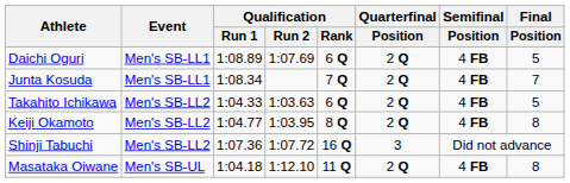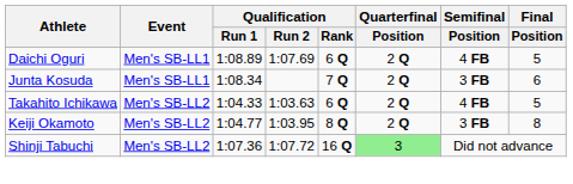 <table class="wikitable" style="font-size:90%">
 <tr>
 <th rowspan="2">Athlete</th>
 <th rowspan="2">Event</th>
 <th colspan="3">Qualification</th>
 <th>Quarterfinal</th>
 <th>Semifinal</th>
 <th>Final</th>
 </tr>
 <tr style=font-size:95%>
 <th>Run 1</th>
 <th>Run 2</th>
 <th>Rank</th>
 <th>Position</th>
 <th>Position</th>
 <th>Position</th>
 </tr>
 <tr align=center>
 <td align=left><a href='#'>Daichi Oguri</a></td>
 <td align=left><a href='#'>Men's SB-LL1</a></td>
 <td>1:08.89</td>
 <td>1:07.69</td>
 <td>6 <strong>Q</strong></td>
 <td>2 <strong>Q</strong></td>
 <td>4 <strong>FB</strong></td>
 <td>5</td>
 </tr>
 <tr align=center>
 <td align=left><a href='#'>Junta Kosuda</a></td>
 <td align=left><a href='#'>Men's SB-LL1</a></td>
 <td>1:08.34</td>
 <td></td>
 <td>7 <strong>Q</strong></td>
 <td>2 <strong>Q</strong></td>
-<td>4 <strong>FB</strong></td>
-<td>7</td>
+<td>3 <strong>FB</strong></td>
+<td>6</td>
 </tr>
 <tr align=center>
 <td align=left><a href='#'>Takahito Ichikawa</a></td>
 <td align=left><a href='#'>Men's SB-LL2</a></td>
 <td>1:04.33</td>
 <td>1:03.63</td>
 <td>6 <strong>Q</strong></td>
 <td>2 <strong>Q</strong></td>
 <td>4 <strong>FB</strong></td>
 <td>5</td>
 </tr>
 <tr align=center>
 <td align=left><a href='#'>Keiji Okamoto</a></td>
 <td align=left><a href='#'>Men's SB-LL2</a></td>
 <td>1:04.77</td>
 <td>1:03.95</td>
 <td>8 <strong>Q</strong></td>
 <td>2 <strong>Q</strong></td>
-<td>4 <strong>FB</strong></td>
+<td>3 <strong>FB</strong></td>
 <td>8</td>
 </tr>
 <tr align=center>
 <td align=left><a href='#'>Shinji Tabuchi</a></td>
 <td align=left><a href='#'>Men's SB-LL2</a></td>
 <td>1:07.36</td>
 <td>1:07.72</td>
 <td>16 <strong>Q</strong></td>
-<td>3</td>
+<td style="background: lightgreen;">3</td>
 <td colspan="2">Did not advance</td>
 </tr>
-<tr align=center>
-<td align=left><a href='#'>Masataka Oiwane</a></td>
-<td align=left><a href='#'>Men's SB-UL</a></td>
-<td>1:04.18</td>
-<td>1:12.10</td>
-<td>11 <strong>Q</strong></td>
-<td>2 <strong>Q</strong></td>
-<td>4 <strong>FB</strong></td>
-<td>8</td>
-</tr>
 </table>
